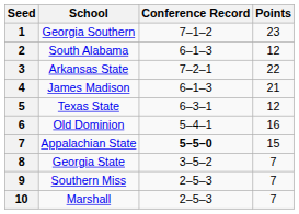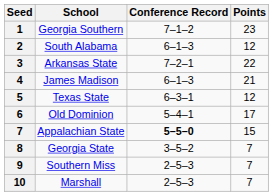 <table class="wikitable" style="text-align:center">
 <tr>
 <th>Seed</th>
 <th>School</th>
 <th>Conference Record</th>
 <th>Points</th>
 </tr>
 <tr>
 <th>1</th>
 <td><a href='#'>Georgia Southern</a></td>
 <td>7–1–2</td>
 <td>23</td>
 </tr>
 <tr>
 <th>2</th>
 <td><a href='#'>South Alabama</a></td>
 <td>6–1–3</td>
 <td>12</td>
 </tr>
 <tr>
 <th>3</th>
 <td><a href='#'>Arkansas State</a></td>
 <td>7–2–1</td>
 <td>22</td>
 </tr>
 <tr>
 <th>4</th>
 <td><a href='#'>James Madison</a></td>
 <td>6–1–3</td>
 <td>21</td>
 </tr>
 <tr>
 <th>5</th>
 <td><a href='#'>Texas State</a></td>
 <td>6–3–1</td>
 <td>12</td>
 </tr>
 <tr>
 <th>6</th>
 <td><a href='#'>Old Dominion</a></td>
 <td>5–4–1</td>
-<td>16</td>
+<td>17</td>
 </tr>
 <tr>
 <th>7</th>
 <td><a href='#'>Appalachian State</a></td>
 <td><strong>5–5–0</strong></td>
 <td>15</td>
 </tr>
 <tr>
 <th>8</th>
 <td><a href='#'>Georgia State</a></td>
 <td>3–5–2</td>
 <td>7</td>
 </tr>
 <tr>
 <th>9</th>
 <td><a href='#'>Southern Miss</a></td>
 <td>2–5–3</td>
 <td>7</td>
 </tr>
 <tr>
 <th>10</th>
 <td><a href='#'>Marshall</a></td>
 <td>2–5–3</td>
 <td>7</td>
 </tr>
 </table>
